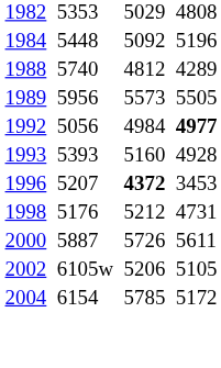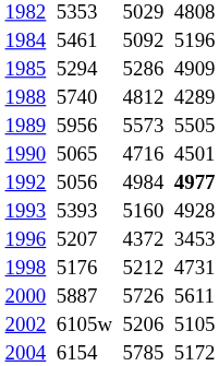 <table>
 <tr valign="top">
 <td><a href='#'>1982</a><br></td>
 <td></td>
 <td>5353</td>
 <td></td>
 <td>5029</td>
 <td></td>
 <td>4808</td>
 </tr>
 <tr valign="top">
 <td><a href='#'>1984</a><br></td>
 <td></td>
-<td>5448</td>
+<td>5461</td>
 <td></td>
 <td>5092</td>
 <td></td>
 <td>5196</td>
+</tr>
+<tr valign="top">
+<td><a href='#'>1985</a><br></td>
+<td></td>
+<td>5294</td>
+<td></td>
+<td>5286</td>
+<td></td>
+<td>4909</td>
 </tr>
 <tr valign="top">
 <td><a href='#'>1988</a><br></td>
 <td></td>
 <td>5740</td>
 <td></td>
 <td>4812</td>
 <td></td>
 <td>4289</td>
 </tr>
 <tr valign="top">
 <td><a href='#'>1989</a><br></td>
 <td></td>
 <td>5956</td>
 <td></td>
 <td>5573</td>
 <td></td>
 <td>5505</td>
+</tr>
+<tr valign="top">
+<td><a href='#'>1990</a><br></td>
+<td></td>
+<td>5065</td>
+<td></td>
+<td>4716</td>
+<td></td>
+<td>4501</td>
 </tr>
 <tr valign="top">
 <td><a href='#'>1992</a><br></td>
 <td></td>
 <td>5056</td>
 <td></td>
 <td>4984</td>
 <td></td>
 <td><strong>4977</strong></td>
 </tr>
 <tr valign="top">
 <td><a href='#'>1993</a><br></td>
 <td></td>
 <td>5393</td>
 <td></td>
 <td>5160</td>
 <td></td>
 <td>4928</td>
 </tr>
 <tr valign="top">
 <td><a href='#'>1996</a><br></td>
 <td></td>
 <td>5207</td>
 <td></td>
-<td><strong>4372</strong></td>
+<td>4372</td>
 <td></td>
 <td>3453</td>
 </tr>
 <tr valign="top">
 <td><a href='#'>1998</a><br></td>
 <td></td>
 <td>5176</td>
 <td></td>
 <td>5212</td>
 <td></td>
 <td>4731</td>
 </tr>
 <tr valign="top">
 <td><a href='#'>2000</a><br></td>
 <td></td>
 <td>5887</td>
 <td></td>
 <td>5726</td>
 <td></td>
 <td>5611</td>
 </tr>
 <tr valign="top">
 <td><a href='#'>2002</a><br></td>
 <td></td>
 <td>6105w</td>
 <td></td>
 <td>5206</td>
 <td></td>
 <td>5105</td>
 </tr>
 <tr valign="top">
 <td><a href='#'>2004</a><br></td>
 <td></td>
 <td>6154</td>
 <td></td>
 <td>5785</td>
 <td></td>
 <td>5172</td>
 </tr>
 </table>
